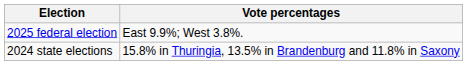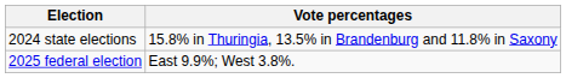 <table class="wikitable">
 <tr>
 <th>Election</th>
 <th>Vote percentages</th>
 </tr>
 <tr>
+<td>2024 state elections</td>
+<td>15.8% in <a href='#'>Thuringia</a>, 13.5% in <a href='#'>Brandenburg</a> and 11.8% in <a href='#'>Saxony</a></td>
+</tr>
+<tr>
 <td><a href='#'>2025 federal election</a></td>
 <td>East 9.9%; West 3.8%.</td>
 </tr>
-<tr>
-<td>2024 state elections</td>
-<td>15.8% in <a href='#'>Thuringia</a>, 13.5% in <a href='#'>Brandenburg</a> and 11.8% in <a href='#'>Saxony</a></td>
-</tr>
 </table>
